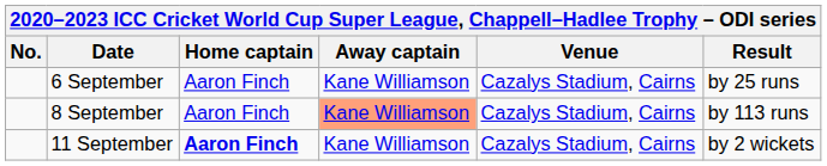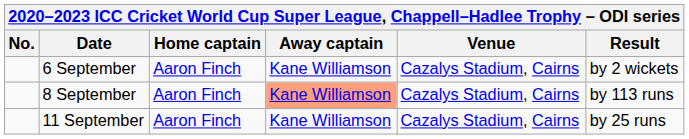 <table class="wikitable">
 <tr>
 <th colspan="9"><a href='#'>2020–2023 ICC Cricket World Cup Super League</a>, <a href='#'>Chappell–Hadlee Trophy</a> – ODI series</th>
 </tr>
 <tr>
 <th>No.</th>
 <th>Date</th>
 <th>Home captain</th>
 <th>Away captain</th>
 <th>Venue</th>
 <th>Result</th>
 </tr>
 <tr>
 <td></td>
 <td>6 September</td>
 <td><a href='#'>Aaron Finch</a></td>
 <td><a href='#'>Kane Williamson</a></td>
 <td><a href='#'>Cazalys Stadium</a>, <a href='#'>Cairns</a></td>
-<td> by 25 runs</td>
+<td> by 2 wickets</td>
 </tr>
 <tr>
 <td></td>
 <td>8 September</td>
 <td><a href='#'>Aaron Finch</a></td>
 <td style="background: lightsalmon;"><a href='#'>Kane Williamson</a></td>
 <td><a href='#'>Cazalys Stadium</a>, <a href='#'>Cairns</a></td>
 <td> by 113 runs</td>
 </tr>
 <tr>
 <td></td>
 <td>11 September</td>
-<td><strong><a href='#'>Aaron Finch</a></strong></td>
+<td><a href='#'>Aaron Finch</a></td>
 <td><a href='#'>Kane Williamson</a></td>
 <td><a href='#'>Cazalys Stadium</a>, <a href='#'>Cairns</a></td>
-<td> by 2 wickets</td>
+<td> by 25 runs</td>
 </tr>
 </table>
